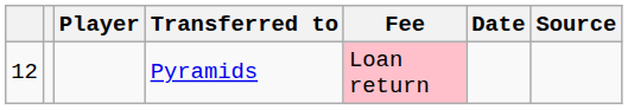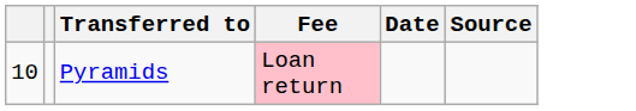 <table class="wikitable plainrowheaders sortable">
 <tr>
 <th></th>
 <th></th>
-<th scope=col>Player</th>
 <th>Transferred to</th>
 <th !scope=col; style="width: 65px;">Fee</th>
 <th scope=col>Date</th>
 <th scope=col>Source</th>
 </tr>
 <tr>
-<td align=center>12</td>
+<td align=center>10</td>
 <td align=center></td>
-<td></td>
 <td> <a href='#'>Pyramids</a></td>
 <td style="background: pink;">Loan return</td>
 <td></td>
 <td></td>
 </tr>
 </table>
